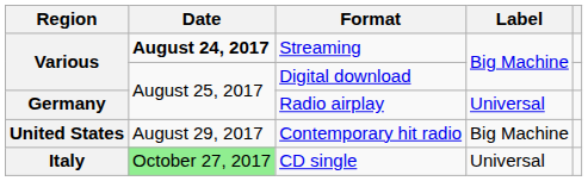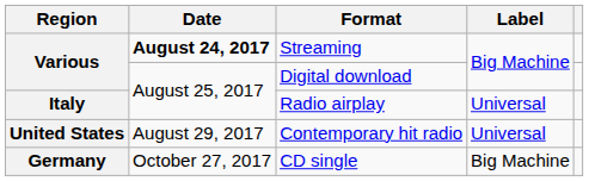 <table class="wikitable plainrowheaders">
 <tr>
 <th scope="col">Region</th>
 <th scope="col">Date</th>
 <th scope="col">Format</th>
 <th scope="col">Label</th>
 <th scope="col"></th>
 </tr>
 <tr>
 <th scope="row" rowspan="2">Various</th>
 <td><strong>August 24, 2017</strong></td>
 <td><a href='#'>Streaming</a></td>
 <td rowspan="2"><a href='#'>Big Machine</a></td>
 <td style="text-align:center;"></td>
 </tr>
 <tr>
 <td rowspan="2">August 25, 2017</td>
 <td><a href='#'>Digital download</a></td>
 <td style="text-align:center;"></td>
 </tr>
 <tr>
-<th scope="row">Germany</th>
+<th scope="row">Italy</th>
 <td><a href='#'>Radio airplay</a></td>
 <td><a href='#'>Universal</a></td>
 <td style="text-align:center;"></td>
 </tr>
 <tr>
 <th scope="row">United States</th>
 <td>August 29, 2017</td>
 <td><a href='#'>Contemporary hit radio</a></td>
+<td><a href='#'>Universal</a></td>
+<td style="text-align:center;"></td>
+</tr>
+<tr>
+<th scope="row">Germany</th>
+<td>October 27, 2017</td>
+<td><a href='#'>CD single</a></td>
 <td>Big Machine</td>
 <td style="text-align:center;"></td>
 </tr>
-<tr>
-<th scope="row">Italy</th>
-<td style="background: lightgreen;">October 27, 2017</td>
-<td><a href='#'>CD single</a></td>
-<td>Universal</td>
-<td style="text-align:center;"></td>
-</tr>
 </table>
